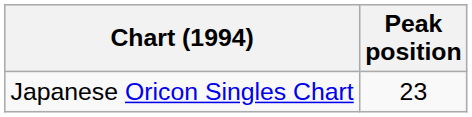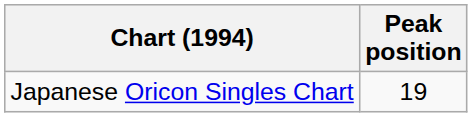 <table class="wikitable">
 <tr>
 <th>Chart (1994)</th>
 <th>Peak<br>position</th>
 </tr>
 <tr>
 <td>Japanese <a href='#'>Oricon Singles Chart</a></td>
-<td align="center">23</td>
+<td align="center">19</td>
 </tr>
 </table>
